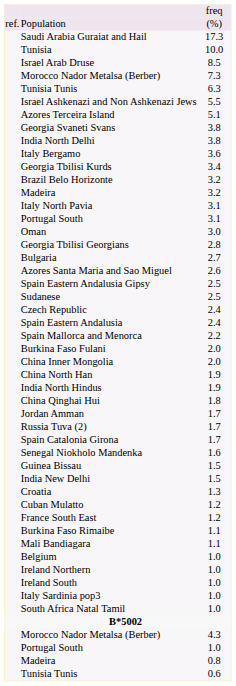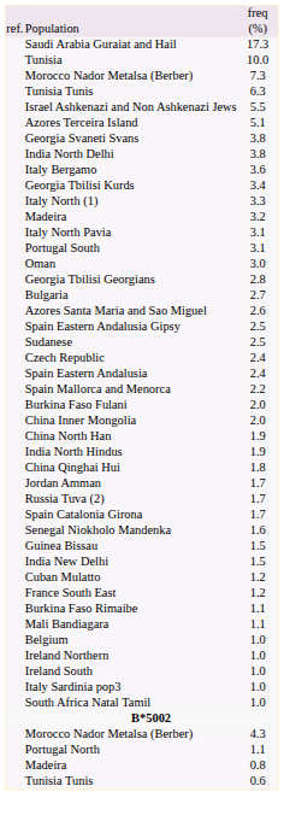 <table border="0" cellspacing="0" cellpadding="1" align="left" style="text-align:center; margin-right: 3em;  border:1px #ffeebb solid; background:#f8f6f8; ">
 <tr style="background:#efe5ef">
 <td></td>
 <td></td>
 <td>freq</td>
 </tr>
 <tr style="background:#eee5ef">
 <td>ref.</td>
 <td align="left">Population</td>
 <td style="width:50px">(%)</td>
 </tr>
 <tr>
 <td></td>
 <td align="left">Saudi Arabia Guraiat and Hail</td>
 <td>17.3</td>
 </tr>
 <tr>
 <td></td>
 <td align="left">Tunisia</td>
 <td>10.0</td>
-</tr>
-<tr>
-<td></td>
-<td align="left">Israel Arab Druse</td>
-<td>8.5</td>
 </tr>
 <tr>
 <td></td>
 <td align="left">Morocco Nador Metalsa (Berber)</td>
 <td>7.3</td>
 </tr>
 <tr>
 <td></td>
 <td align="left">Tunisia Tunis</td>
 <td>6.3</td>
 </tr>
 <tr>
 <td></td>
 <td align="left">Israel Ashkenazi and Non Ashkenazi Jews</td>
 <td>5.5</td>
 </tr>
 <tr>
 <td></td>
 <td align="left">Azores Terceira Island</td>
 <td>5.1</td>
 </tr>
 <tr>
 <td></td>
 <td align="left">Georgia Svaneti Svans</td>
 <td>3.8</td>
 </tr>
 <tr>
 <td></td>
 <td align="left">India North Delhi</td>
 <td>3.8</td>
 </tr>
 <tr>
 <td></td>
 <td align="left">Italy Bergamo</td>
 <td>3.6</td>
 </tr>
 <tr>
 <td></td>
 <td align="left">Georgia Tbilisi Kurds</td>
 <td>3.4</td>
 </tr>
 <tr>
 <td></td>
-<td align="left">Brazil Belo Horizonte</td>
-<td>3.2</td>
+<td align="left">Italy North (1)</td>
+<td>3.3</td>
 </tr>
 <tr>
 <td></td>
 <td align="left">Madeira</td>
 <td>3.2</td>
 </tr>
 <tr>
 <td></td>
 <td align="left">Italy North Pavia</td>
 <td>3.1</td>
 </tr>
 <tr>
 <td></td>
 <td align="left">Portugal South</td>
 <td>3.1</td>
 </tr>
 <tr>
 <td></td>
 <td align="left">Oman</td>
 <td>3.0</td>
 </tr>
 <tr>
 <td></td>
 <td align="left">Georgia Tbilisi Georgians</td>
 <td>2.8</td>
 </tr>
 <tr>
 <td></td>
 <td align="left">Bulgaria</td>
 <td>2.7</td>
 </tr>
 <tr>
 <td></td>
 <td align="left">Azores Santa Maria and Sao Miguel</td>
 <td>2.6</td>
 </tr>
 <tr>
 <td></td>
 <td align="left">Spain Eastern Andalusia Gipsy</td>
 <td>2.5</td>
 </tr>
 <tr>
 <td></td>
 <td align="left">Sudanese</td>
 <td>2.5</td>
 </tr>
 <tr>
 <td></td>
 <td align="left">Czech Republic</td>
 <td>2.4</td>
 </tr>
 <tr>
 <td></td>
 <td align="left">Spain Eastern Andalusia</td>
 <td>2.4</td>
 </tr>
 <tr>
 <td></td>
 <td align="left">Spain Mallorca and Menorca</td>
 <td>2.2</td>
 </tr>
 <tr>
 <td></td>
 <td align="left">Burkina Faso Fulani</td>
 <td>2.0</td>
 </tr>
 <tr>
 <td></td>
 <td align="left">China Inner Mongolia</td>
 <td>2.0</td>
 </tr>
 <tr>
 <td></td>
 <td align="left">China North Han</td>
 <td>1.9</td>
 </tr>
 <tr>
 <td></td>
 <td align="left">India North Hindus</td>
 <td>1.9</td>
 </tr>
 <tr>
 <td></td>
 <td align="left">China Qinghai Hui</td>
 <td>1.8</td>
 </tr>
 <tr>
 <td></td>
 <td align="left">Jordan Amman</td>
 <td>1.7</td>
 </tr>
 <tr>
 <td></td>
 <td align="left">Russia Tuva (2)</td>
 <td>1.7</td>
 </tr>
 <tr>
 <td></td>
 <td align="left">Spain Catalonia Girona</td>
 <td>1.7</td>
 </tr>
 <tr>
 <td></td>
 <td align="left">Senegal Niokholo Mandenka</td>
 <td>1.6</td>
 </tr>
 <tr>
 <td></td>
 <td align="left">Guinea Bissau</td>
 <td>1.5</td>
 </tr>
 <tr>
 <td></td>
 <td align="left">India New Delhi</td>
 <td>1.5</td>
 </tr>
 <tr>
 <td></td>
-<td align="left">Croatia</td>
-<td>1.3</td>
-</tr>
-<tr>
-<td></td>
 <td align="left">Cuban Mulatto</td>
 <td>1.2</td>
 </tr>
 <tr>
 <td></td>
 <td align="left">France South East</td>
 <td>1.2</td>
 </tr>
 <tr>
 <td></td>
 <td align="left">Burkina Faso Rimaibe</td>
 <td>1.1</td>
 </tr>
 <tr>
 <td></td>
 <td align="left">Mali Bandiagara</td>
 <td>1.1</td>
 </tr>
 <tr>
 <td></td>
 <td align="left">Belgium</td>
 <td>1.0</td>
 </tr>
 <tr>
 <td></td>
 <td align="left">Ireland Northern</td>
 <td>1.0</td>
 </tr>
 <tr>
 <td></td>
 <td align="left">Ireland South</td>
 <td>1.0</td>
 </tr>
 <tr>
 <td></td>
 <td align="left">Italy Sardinia pop3</td>
 <td>1.0</td>
 </tr>
 <tr>
 <td></td>
 <td align="left">South Africa Natal Tamil</td>
 <td>1.0</td>
 </tr>
 <tr style="background:#f8f8f8">
 <td></td>
 <td colspan = 2><strong>B*5002</strong></td>
 </tr>
 <tr>
 <td></td>
 <td align="left">Morocco Nador Metalsa (Berber)</td>
 <td>4.3</td>
 </tr>
 <tr>
 <td></td>
-<td align="left">Portugal South</td>
-<td>1.0</td>
+<td align="left">Portugal North</td>
+<td>1.1</td>
 </tr>
 <tr>
 <td></td>
 <td align="left">Madeira</td>
 <td>0.8</td>
 </tr>
 <tr>
 <td></td>
 <td align="left">Tunisia Tunis</td>
 <td>0.6</td>
 </tr>
 </table>
